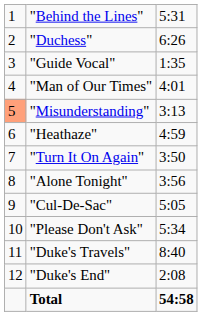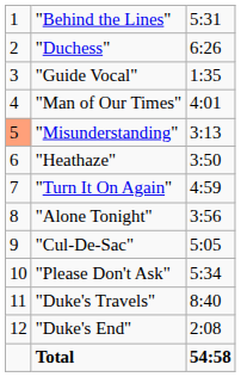 <table class="wikitable">
 <tr>
 <td>1</td>
 <td>"<a href='#'>Behind the Lines</a>"</td>
 <td>5:31</td>
 </tr>
 <tr>
 <td>2</td>
 <td>"<a href='#'>Duchess</a>"</td>
 <td>6:26</td>
 </tr>
 <tr>
 <td>3</td>
 <td>"Guide Vocal"</td>
 <td>1:35</td>
 </tr>
 <tr>
 <td>4</td>
 <td>"Man of Our Times"</td>
 <td>4:01</td>
 </tr>
 <tr>
 <td style="background: lightsalmon;">5</td>
 <td>"<a href='#'>Misunderstanding</a>"</td>
 <td>3:13</td>
 </tr>
 <tr>
 <td>6</td>
 <td>"Heathaze"</td>
-<td>4:59</td>
+<td>3:50</td>
 </tr>
 <tr>
 <td>7</td>
 <td>"<a href='#'>Turn It On Again</a>"</td>
-<td>3:50</td>
+<td>4:59</td>
 </tr>
 <tr>
 <td>8</td>
 <td>"Alone Tonight"</td>
 <td>3:56</td>
 </tr>
 <tr>
 <td>9</td>
 <td>"Cul-De-Sac"</td>
 <td>5:05</td>
 </tr>
 <tr>
 <td>10</td>
 <td>"Please Don't Ask"</td>
 <td>5:34</td>
 </tr>
 <tr>
 <td>11</td>
 <td>"Duke's Travels"</td>
 <td>8:40</td>
 </tr>
 <tr>
 <td>12</td>
 <td>"Duke's End"</td>
 <td>2:08</td>
 </tr>
 <tr>
 <td></td>
 <td><strong>Total</strong></td>
 <td><strong>54:58</strong></td>
 </tr>
 </table>
